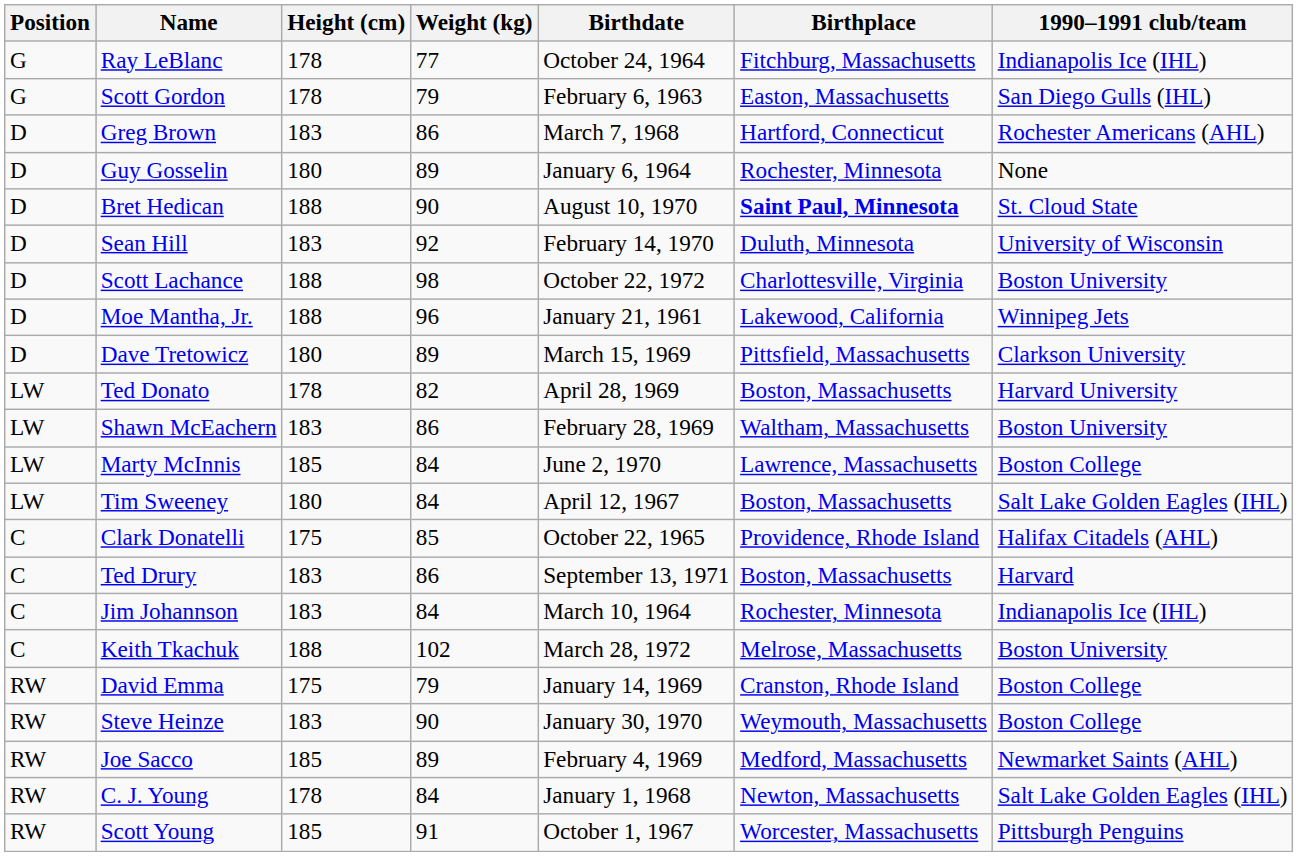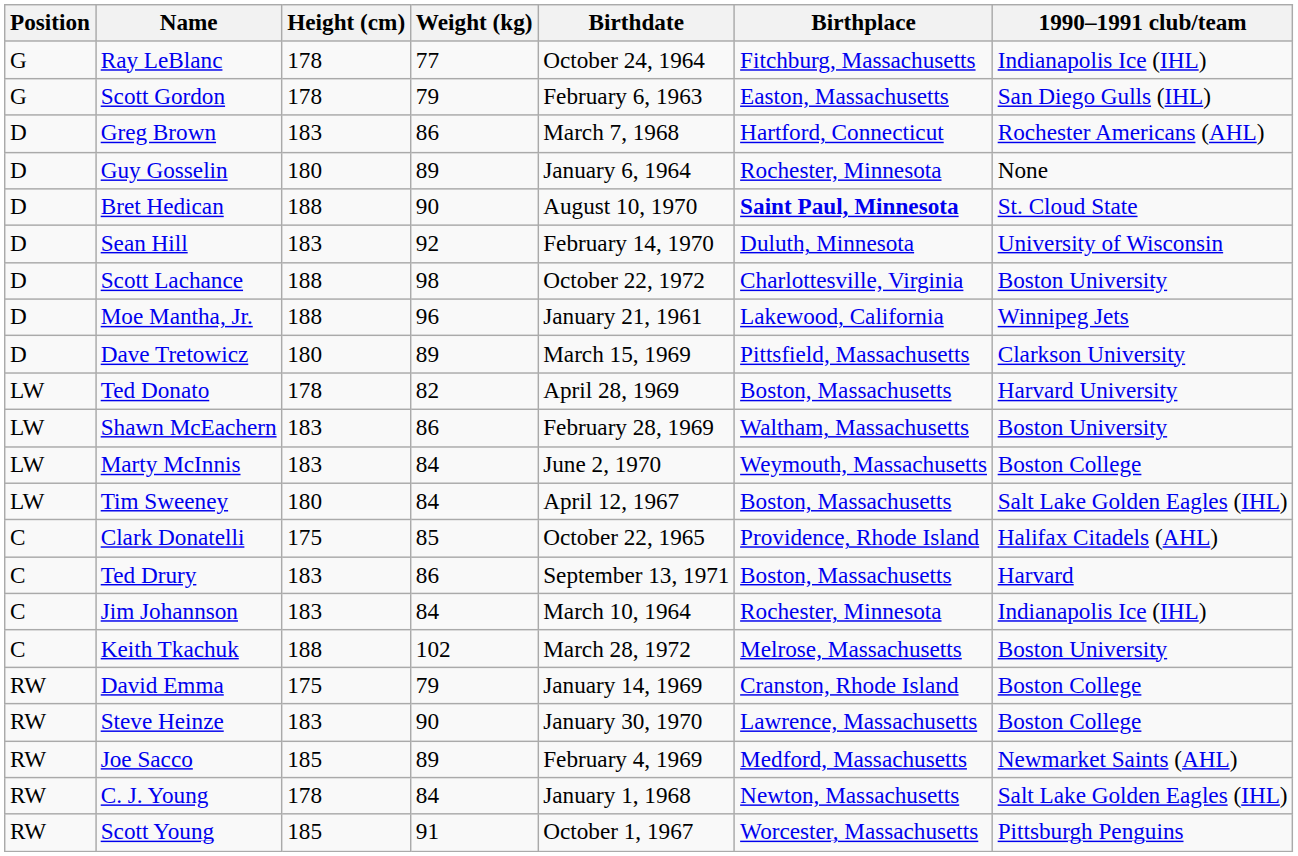 <table class="wikitable sortable">
 <tr>
 <th>Position</th>
 <th>Name</th>
 <th>Height (cm)</th>
 <th>Weight (kg)</th>
 <th>Birthdate</th>
 <th>Birthplace</th>
 <th>1990–1991 club/team</th>
 </tr>
 <tr>
 <td>G</td>
 <td><a href='#'>Ray LeBlanc</a></td>
 <td>178</td>
 <td>77</td>
 <td>October 24, 1964</td>
 <td><a href='#'>Fitchburg, Massachusetts</a></td>
 <td><a href='#'>Indianapolis Ice</a> (<a href='#'>IHL</a>)</td>
 </tr>
 <tr>
 <td>G</td>
 <td><a href='#'>Scott Gordon</a></td>
 <td>178</td>
 <td>79</td>
 <td>February 6, 1963</td>
 <td><a href='#'>Easton, Massachusetts</a></td>
 <td><a href='#'>San Diego Gulls</a> (<a href='#'>IHL</a>)</td>
 </tr>
 <tr>
 <td>D</td>
 <td><a href='#'>Greg Brown</a></td>
 <td>183</td>
 <td>86</td>
 <td>March 7, 1968</td>
 <td><a href='#'>Hartford, Connecticut</a></td>
 <td><a href='#'>Rochester Americans</a> (<a href='#'>AHL</a>)</td>
 </tr>
 <tr>
 <td>D</td>
 <td><a href='#'>Guy Gosselin</a></td>
 <td>180</td>
 <td>89</td>
 <td>January 6, 1964</td>
 <td><a href='#'>Rochester, Minnesota</a></td>
 <td>None</td>
 </tr>
 <tr>
 <td>D</td>
 <td><a href='#'>Bret Hedican</a></td>
 <td>188</td>
 <td>90</td>
 <td>August 10, 1970</td>
 <td><strong><a href='#'>Saint Paul, Minnesota</a></strong></td>
 <td><a href='#'>St. Cloud State</a></td>
 </tr>
 <tr>
 <td>D</td>
 <td><a href='#'>Sean Hill</a></td>
 <td>183</td>
 <td>92</td>
 <td>February 14, 1970</td>
 <td><a href='#'>Duluth, Minnesota</a></td>
 <td><a href='#'>University of Wisconsin</a></td>
 </tr>
 <tr>
 <td>D</td>
 <td><a href='#'>Scott Lachance</a></td>
 <td>188</td>
 <td>98</td>
 <td>October 22, 1972</td>
 <td><a href='#'>Charlottesville, Virginia</a></td>
 <td><a href='#'>Boston University</a></td>
 </tr>
 <tr>
 <td>D</td>
 <td><a href='#'>Moe Mantha, Jr.</a></td>
 <td>188</td>
 <td>96</td>
 <td>January 21, 1961</td>
 <td><a href='#'>Lakewood, California</a></td>
 <td><a href='#'>Winnipeg Jets</a></td>
 </tr>
 <tr>
 <td>D</td>
 <td><a href='#'>Dave Tretowicz</a></td>
 <td>180</td>
 <td>89</td>
 <td>March 15, 1969</td>
 <td><a href='#'>Pittsfield, Massachusetts</a></td>
 <td><a href='#'>Clarkson University</a></td>
 </tr>
 <tr>
 <td>LW</td>
 <td><a href='#'>Ted Donato</a></td>
 <td>178</td>
 <td>82</td>
 <td>April 28, 1969</td>
 <td><a href='#'>Boston, Massachusetts</a></td>
 <td><a href='#'>Harvard University</a></td>
 </tr>
 <tr>
 <td>LW</td>
 <td><a href='#'>Shawn McEachern</a></td>
 <td>183</td>
 <td>86</td>
 <td>February 28, 1969</td>
 <td><a href='#'>Waltham, Massachusetts</a></td>
 <td><a href='#'>Boston University</a></td>
 </tr>
 <tr>
 <td>LW</td>
 <td><a href='#'>Marty McInnis</a></td>
-<td>185</td>
+<td>183</td>
 <td>84</td>
 <td>June 2, 1970</td>
-<td><a href='#'>Lawrence, Massachusetts</a></td>
+<td><a href='#'>Weymouth, Massachusetts</a></td>
 <td><a href='#'>Boston College</a></td>
 </tr>
 <tr>
 <td>LW</td>
 <td><a href='#'>Tim Sweeney</a></td>
 <td>180</td>
 <td>84</td>
 <td>April 12, 1967</td>
 <td><a href='#'>Boston, Massachusetts</a></td>
 <td><a href='#'>Salt Lake Golden Eagles</a> (<a href='#'>IHL</a>)</td>
 </tr>
 <tr>
 <td>C</td>
 <td><a href='#'>Clark Donatelli</a></td>
 <td>175</td>
 <td>85</td>
 <td>October 22, 1965</td>
 <td><a href='#'>Providence, Rhode Island</a></td>
 <td><a href='#'>Halifax Citadels</a> (<a href='#'>AHL</a>)</td>
 </tr>
 <tr>
 <td>C</td>
 <td><a href='#'>Ted Drury</a></td>
 <td>183</td>
 <td>86</td>
 <td>September 13, 1971</td>
 <td><a href='#'>Boston, Massachusetts</a></td>
 <td><a href='#'>Harvard</a></td>
 </tr>
 <tr>
 <td>C</td>
 <td><a href='#'>Jim Johannson</a></td>
 <td>183</td>
 <td>84</td>
 <td>March 10, 1964</td>
 <td><a href='#'>Rochester, Minnesota</a></td>
 <td><a href='#'>Indianapolis Ice</a> (<a href='#'>IHL</a>)</td>
 </tr>
 <tr>
 <td>C</td>
 <td><a href='#'>Keith Tkachuk</a></td>
 <td>188</td>
 <td>102</td>
 <td>March 28, 1972</td>
 <td><a href='#'>Melrose, Massachusetts</a></td>
 <td><a href='#'>Boston University</a></td>
 </tr>
 <tr>
 <td>RW</td>
 <td><a href='#'>David Emma</a></td>
 <td>175</td>
 <td>79</td>
 <td>January 14, 1969</td>
 <td><a href='#'>Cranston, Rhode Island</a></td>
 <td><a href='#'>Boston College</a></td>
 </tr>
 <tr>
 <td>RW</td>
 <td><a href='#'>Steve Heinze</a></td>
 <td>183</td>
 <td>90</td>
 <td>January 30, 1970</td>
-<td><a href='#'>Weymouth, Massachusetts</a></td>
+<td><a href='#'>Lawrence, Massachusetts</a></td>
 <td><a href='#'>Boston College</a></td>
 </tr>
 <tr>
 <td>RW</td>
 <td><a href='#'>Joe Sacco</a></td>
 <td>185</td>
 <td>89</td>
 <td>February 4, 1969</td>
 <td><a href='#'>Medford, Massachusetts</a></td>
 <td><a href='#'>Newmarket Saints</a> (<a href='#'>AHL</a>)</td>
 </tr>
 <tr>
 <td>RW</td>
 <td><a href='#'>C. J. Young</a></td>
 <td>178</td>
 <td>84</td>
 <td>January 1, 1968</td>
 <td><a href='#'>Newton, Massachusetts</a></td>
 <td><a href='#'>Salt Lake Golden Eagles</a> (<a href='#'>IHL</a>)</td>
 </tr>
 <tr>
 <td>RW</td>
 <td><a href='#'>Scott Young</a></td>
 <td>185</td>
 <td>91</td>
 <td>October 1, 1967</td>
 <td><a href='#'>Worcester, Massachusetts</a></td>
 <td><a href='#'>Pittsburgh Penguins</a></td>
 </tr>
 </table>
